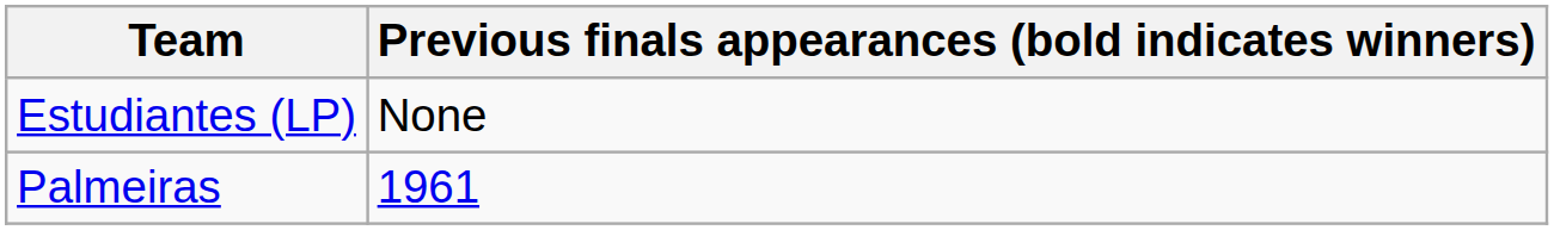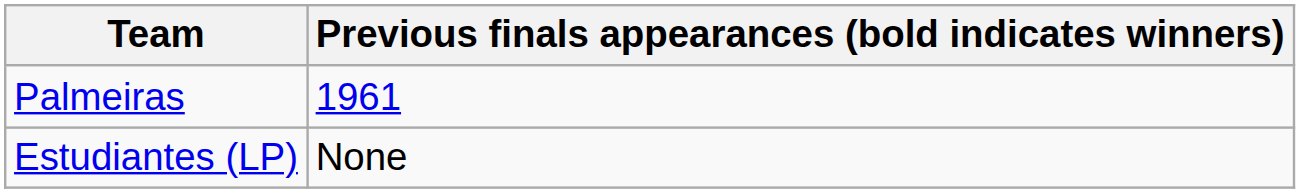 <table class="wikitable">
 <tr>
 <th>Team</th>
 <th>Previous finals appearances (bold indicates winners)</th>
 </tr>
 <tr>
+<td> <a href='#'>Palmeiras</a></td>
+<td><a href='#'>1961</a></td>
+</tr>
+<tr>
 <td> <a href='#'>Estudiantes (LP)</a></td>
 <td>None</td>
 </tr>
-<tr>
-<td> <a href='#'>Palmeiras</a></td>
-<td><a href='#'>1961</a></td>
-</tr>
 </table>
